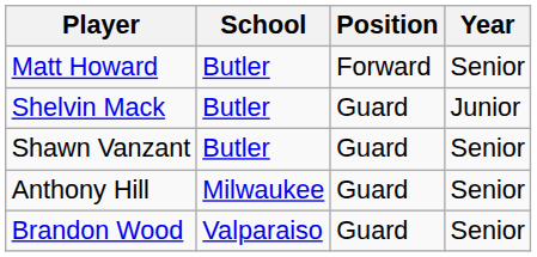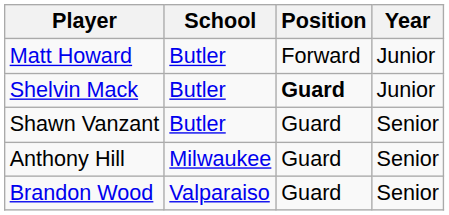 <table class="wikitable" border="1">
 <tr>
 <th>Player</th>
 <th>School</th>
 <th>Position</th>
 <th>Year</th>
 </tr>
 <tr>
 <td><a href='#'>Matt Howard</a></td>
 <td><a href='#'>Butler</a></td>
 <td>Forward</td>
-<td>Senior</td>
+<td>Junior</td>
 </tr>
 <tr>
 <td><a href='#'>Shelvin Mack</a></td>
 <td><a href='#'>Butler</a></td>
-<td>Guard</td>
+<td><strong>Guard</strong></td>
 <td>Junior</td>
 </tr>
 <tr>
 <td>Shawn Vanzant</td>
 <td><a href='#'>Butler</a></td>
 <td>Guard</td>
 <td>Senior</td>
 </tr>
 <tr>
 <td>Anthony Hill</td>
 <td><a href='#'>Milwaukee</a></td>
 <td>Guard</td>
 <td>Senior</td>
 </tr>
 <tr>
 <td><a href='#'>Brandon Wood</a></td>
 <td><a href='#'>Valparaiso</a></td>
 <td>Guard</td>
 <td>Senior</td>
 </tr>
 </table>
